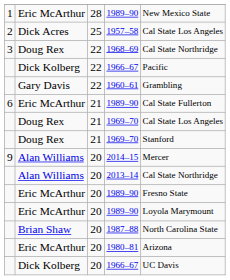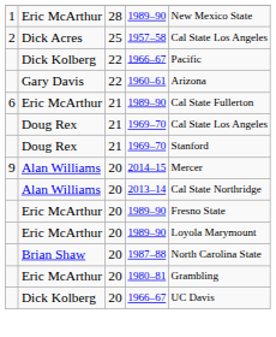 <table class="wikitable">
 <tr>
 </tr>
 <tr>
 <td>1</td>
 <td>Eric McArthur</td>
 <td>28</td>
 <td style="font-size:80%;"><a href='#'>1989–90</a></td>
 <td style="font-size:80%;">New Mexico State</td>
 </tr>
 <tr>
 <td>2</td>
 <td>Dick Acres</td>
 <td>25</td>
 <td style="font-size:80%;"><a href='#'>1957–58</a></td>
 <td style="font-size:80%;">Cal State Los Angeles</td>
 </tr>
 <tr>
-<td>3</td>
-<td>Doug Rex</td>
-<td>22</td>
-<td style="font-size:80%;"><a href='#'>1968–69</a></td>
-<td style="font-size:80%;">Cal State Northridge</td>
-</tr>
-<tr>
 <td></td>
 <td>Dick Kolberg</td>
 <td>22</td>
 <td style="font-size:80%;"><a href='#'>1966–67</a></td>
 <td style="font-size:80%;">Pacific</td>
 </tr>
 <tr>
 <td></td>
 <td>Gary Davis</td>
 <td>22</td>
 <td style="font-size:80%;"><a href='#'>1960–61</a></td>
-<td style="font-size:80%;">Grambling</td>
+<td style="font-size:80%;">Arizona</td>
 </tr>
 <tr>
 <td>6</td>
 <td>Eric McArthur</td>
 <td>21</td>
 <td style="font-size:80%;"><a href='#'>1989–90</a></td>
 <td style="font-size:80%;">Cal State Fullerton</td>
 </tr>
 <tr>
 <td></td>
 <td>Doug Rex</td>
 <td>21</td>
 <td style="font-size:80%;"><a href='#'>1969–70</a></td>
 <td style="font-size:80%;">Cal State Los Angeles</td>
 </tr>
 <tr>
 <td></td>
 <td>Doug Rex</td>
 <td>21</td>
 <td style="font-size:80%;"><a href='#'>1969–70</a></td>
 <td style="font-size:80%;">Stanford</td>
 </tr>
 <tr>
 <td>9</td>
 <td><a href='#'>Alan Williams</a></td>
 <td>20</td>
 <td style="font-size:80%;"><a href='#'>2014–15</a></td>
 <td style="font-size:80%;">Mercer</td>
 </tr>
 <tr>
 <td></td>
 <td><a href='#'>Alan Williams</a></td>
 <td>20</td>
 <td style="font-size:80%;"><a href='#'>2013–14</a></td>
 <td style="font-size:80%;">Cal State Northridge</td>
 </tr>
 <tr>
 <td></td>
 <td>Eric McArthur</td>
 <td>20</td>
 <td style="font-size:80%;"><a href='#'>1989–90</a></td>
 <td style="font-size:80%;">Fresno State</td>
 </tr>
 <tr>
 <td></td>
 <td>Eric McArthur</td>
 <td>20</td>
 <td style="font-size:80%;"><a href='#'>1989–90</a></td>
 <td style="font-size:80%;">Loyola Marymount</td>
 </tr>
 <tr>
 <td></td>
 <td><a href='#'>Brian Shaw</a></td>
 <td>20</td>
 <td style="font-size:80%;"><a href='#'>1987–88</a></td>
 <td style="font-size:80%;">North Carolina State</td>
 </tr>
 <tr>
 <td></td>
 <td>Eric McArthur</td>
 <td>20</td>
 <td style="font-size:80%;"><a href='#'>1980–81</a></td>
-<td style="font-size:80%;">Arizona</td>
+<td style="font-size:80%;">Grambling</td>
 </tr>
 <tr>
 <td></td>
 <td>Dick Kolberg</td>
 <td>20</td>
 <td style="font-size:80%;"><a href='#'>1966–67</a></td>
 <td style="font-size:80%;">UC Davis</td>
 </tr>
 </table>
